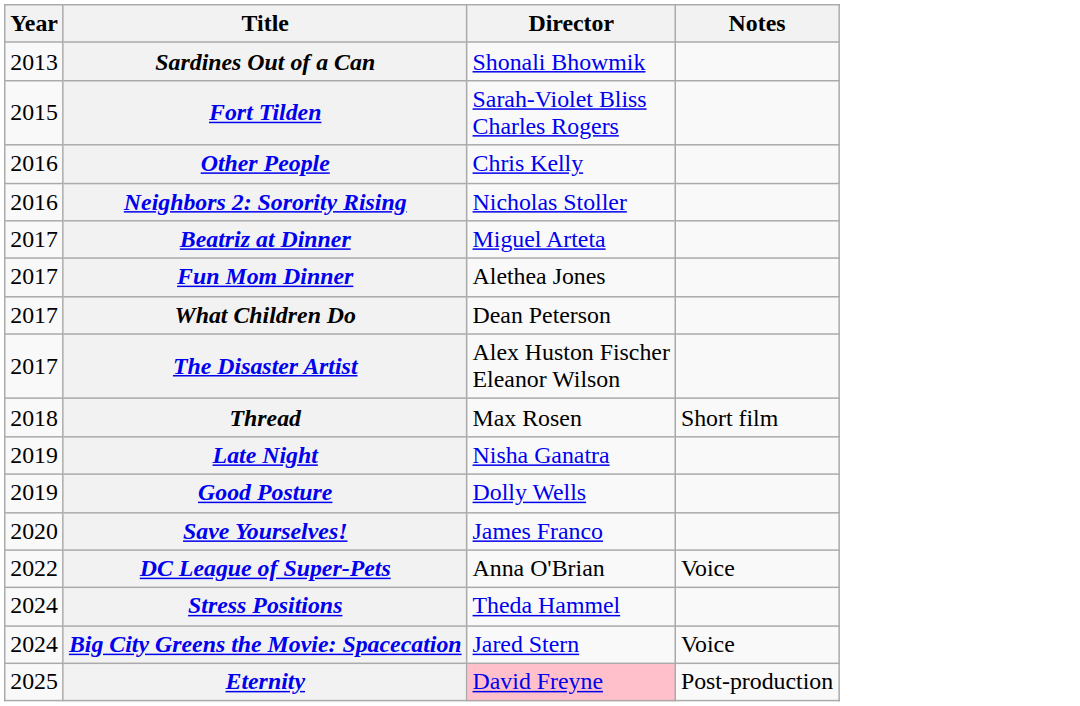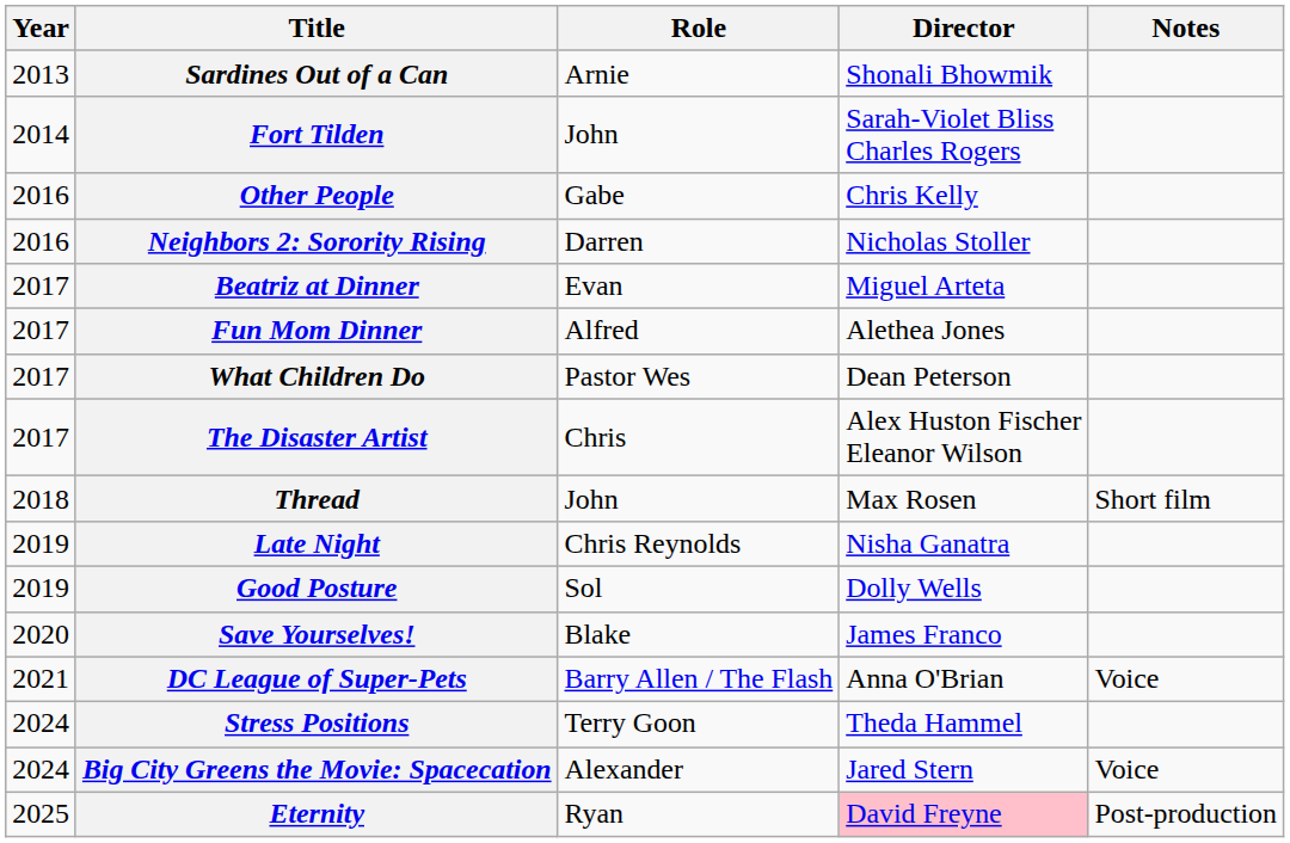 <table class="wikitable plainrowheaders sortable">
 <tr>
 <th scope="col">Year</th>
 <th scope="col">Title</th>
+<th scope="col">Role</th>
 <th scope="col">Director</th>
 <th class="unsortable">Notes</th>
 </tr>
 <tr>
 <td>2013</td>
 <th scope="row"><em>Sardines Out of a Can</em></th>
+<td>Arnie</td>
 <td><a href='#'>Shonali Bhowmik</a></td>
 <td></td>
 </tr>
 <tr>
-<td>2015</td>
+<td>2014</td>
 <th scope="row"><em><a href='#'>Fort Tilden</a></em></th>
+<td>John</td>
 <td><a href='#'>Sarah-Violet Bliss</a><br><a href='#'>Charles Rogers</a></td>
 <td></td>
 </tr>
 <tr>
 <td>2016</td>
 <th scope="row"><em><a href='#'>Other People</a></em></th>
+<td>Gabe</td>
 <td><a href='#'>Chris Kelly</a></td>
 <td></td>
 </tr>
 <tr>
 <td>2016</td>
 <th scope="row"><em><a href='#'>Neighbors 2: Sorority Rising</a></em></th>
+<td>Darren</td>
 <td><a href='#'>Nicholas Stoller</a></td>
 <td></td>
 </tr>
 <tr>
 <td>2017</td>
 <th scope="row"><em><a href='#'>Beatriz at Dinner</a></em></th>
+<td>Evan</td>
 <td><a href='#'>Miguel Arteta</a></td>
 <td></td>
 </tr>
 <tr>
 <td>2017</td>
 <th scope="row"><em><a href='#'>Fun Mom Dinner</a></em></th>
+<td>Alfred</td>
 <td>Alethea Jones</td>
 <td></td>
 </tr>
 <tr>
 <td>2017</td>
 <th scope="row"><em>What Children Do</em></th>
+<td>Pastor Wes</td>
 <td>Dean Peterson</td>
 <td></td>
 </tr>
 <tr>
 <td>2017</td>
 <th scope="row" data-sort-value="Disaster, Artist, The"><em><a href='#'>The Disaster Artist</a></em></th>
+<td>Chris</td>
 <td>Alex Huston Fischer<br>Eleanor Wilson</td>
 <td></td>
 </tr>
 <tr>
 <td>2018</td>
 <th scope="row"><em>Thread</em></th>
+<td>John</td>
 <td>Max Rosen</td>
 <td>Short film</td>
 </tr>
 <tr>
 <td>2019</td>
 <th scope="row"><em><a href='#'>Late Night</a></em></th>
+<td>Chris Reynolds</td>
 <td><a href='#'>Nisha Ganatra</a></td>
 <td></td>
 </tr>
 <tr>
 <td>2019</td>
 <th scope="row"><em><a href='#'>Good Posture</a></em></th>
+<td>Sol</td>
 <td><a href='#'>Dolly Wells</a></td>
 <td></td>
 </tr>
 <tr>
 <td>2020</td>
 <th scope="row"><em><a href='#'>Save Yourselves!</a></em></th>
+<td>Blake</td>
 <td><a href='#'>James Franco</a></td>
 <td></td>
 </tr>
 <tr>
-<td>2022</td>
+<td>2021</td>
 <th scope="row"><em><a href='#'>DC League of Super-Pets</a></em></th>
+<td><a href='#'>Barry Allen / The Flash</a></td>
 <td>Anna O'Brian</td>
 <td>Voice</td>
 </tr>
 <tr>
 <td>2024</td>
 <th scope="row"><em><a href='#'>Stress Positions</a></em></th>
+<td>Terry Goon</td>
 <td><a href='#'>Theda Hammel</a></td>
 <td></td>
 </tr>
 <tr>
 <td>2024</td>
 <th scope="row"><em><a href='#'>Big City Greens the Movie: Spacecation</a></em></th>
+<td>Alexander</td>
 <td><a href='#'>Jared Stern</a></td>
 <td>Voice</td>
 </tr>
 <tr>
 <td>2025</td>
 <th scope="row"><em><a href='#'>Eternity</a></em></th>
+<td>Ryan</td>
 <td style="background: pink;"><a href='#'>David Freyne</a></td>
 <td>Post-production</td>
 </tr>
 </table>
